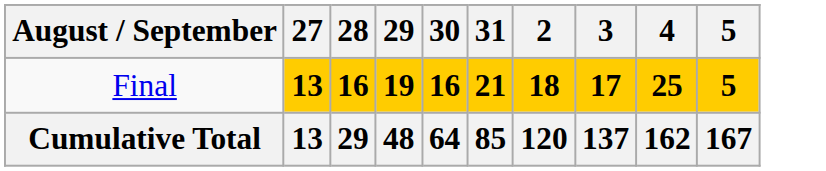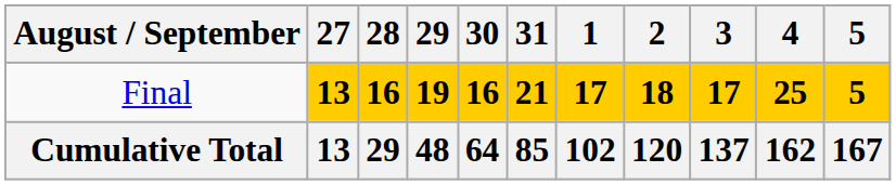 <table class="wikitable" style="line-height:1.25em; text-align:center">
 <tr>
 <th>August / September</th>
 <th>27</th>
 <th>28</th>
 <th>29</th>
 <th>30</th>
 <th>31</th>
+<th>1</th>
 <th>2</th>
 <th>3</th>
 <th>4</th>
 <th>5</th>
 </tr>
 <tr>
 <td align=center><a href='#'>Final</a></td>
 <td bgcolor=ffcc00><strong>13</strong></td>
 <td bgcolor=ffcc00><strong>16</strong></td>
 <td bgcolor=ffcc00><strong>19</strong></td>
 <td bgcolor=ffcc00><strong>16</strong></td>
 <td bgcolor=ffcc00><strong>21</strong></td>
+<td bgcolor=ffcc00><strong>17</strong></td>
 <td bgcolor=ffcc00><strong>18</strong></td>
 <td bgcolor=ffcc00><strong>17</strong></td>
 <td bgcolor=ffcc00><strong>25</strong></td>
 <td bgcolor=ffcc00><strong>5</strong></td>
 </tr>
 <tr>
 <th>Cumulative Total</th>
 <th>13</th>
 <th>29</th>
 <th>48</th>
 <th>64</th>
 <th>85</th>
+<th>102</th>
 <th>120</th>
 <th>137</th>
 <th>162</th>
 <th>167</th>
 </tr>
 </table>
